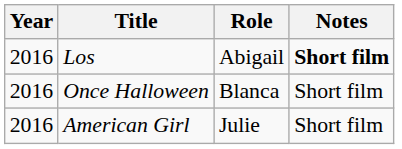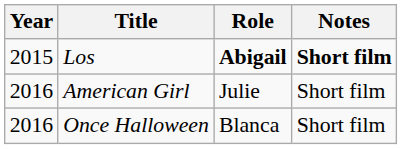 <table class="wikitable sortable">
 <tr>
 <th>Year</th>
 <th>Title</th>
 <th>Role</th>
 <th class="unsortable">Notes</th>
 </tr>
 <tr>
+<td>2015</td>
+<td><em>Los</em></td>
+<td><strong>Abigail</strong></td>
+<td><strong>Short film</strong></td>
+</tr>
+<tr>
 <td>2016</td>
-<td><em>Los</em></td>
-<td>Abigail</td>
-<td><strong>Short film</strong></td>
+<td><em>American Girl</em></td>
+<td>Julie</td>
+<td>Short film</td>
 </tr>
 <tr>
 <td>2016</td>
 <td><em>Once Halloween</em></td>
 <td>Blanca</td>
 <td>Short film</td>
 </tr>
-<tr>
-<td>2016</td>
-<td><em>American Girl</em></td>
-<td>Julie</td>
-<td>Short film</td>
-</tr>
 </table>
